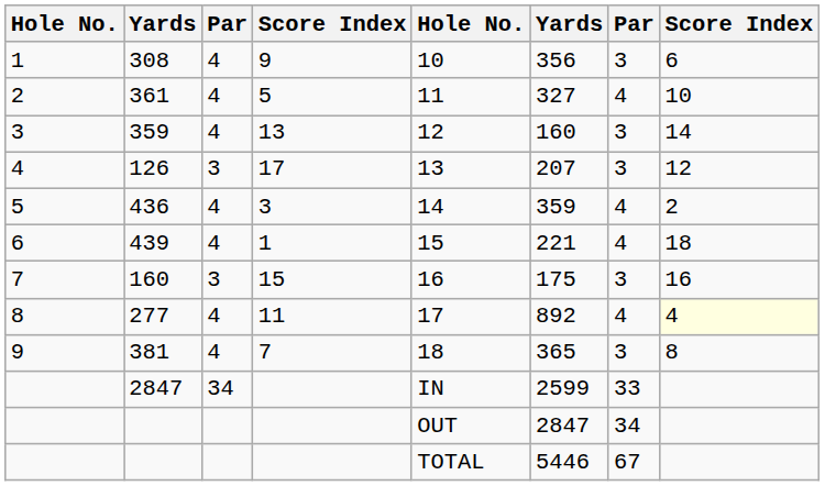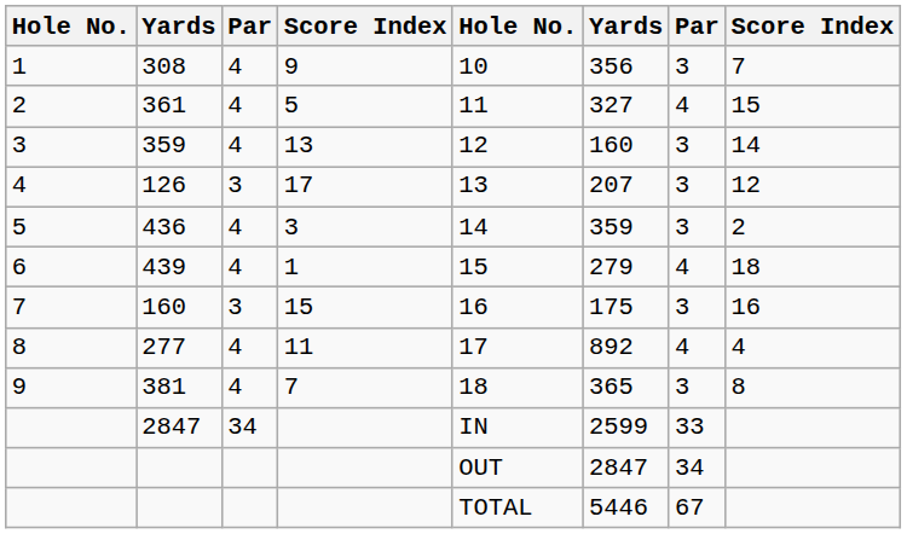 <table class="wikitable">
 <tr>
 <th>Hole No.</th>
 <th>Yards</th>
 <th>Par</th>
 <th>Score Index</th>
 <th>Hole No.</th>
 <th>Yards</th>
 <th>Par</th>
 <th>Score Index</th>
 </tr>
 <tr>
 <td>1</td>
 <td>308</td>
 <td>4</td>
 <td>9</td>
 <td>10</td>
 <td>356</td>
 <td>3</td>
-<td>6</td>
+<td>7</td>
 </tr>
 <tr>
 <td>2</td>
 <td>361</td>
 <td>4</td>
 <td>5</td>
 <td>11</td>
 <td>327</td>
 <td>4</td>
-<td>10</td>
+<td>15</td>
 </tr>
 <tr>
 <td>3</td>
 <td>359</td>
 <td>4</td>
 <td>13</td>
 <td>12</td>
 <td>160</td>
 <td>3</td>
 <td>14</td>
 </tr>
 <tr>
 <td>4</td>
 <td>126</td>
 <td>3</td>
 <td>17</td>
 <td>13</td>
 <td>207</td>
 <td>3</td>
 <td>12</td>
 </tr>
 <tr>
 <td>5</td>
 <td>436</td>
 <td>4</td>
 <td>3</td>
 <td>14</td>
 <td>359</td>
-<td>4</td>
+<td>3</td>
 <td>2</td>
 </tr>
 <tr>
 <td>6</td>
 <td>439</td>
 <td>4</td>
 <td>1</td>
 <td>15</td>
-<td>221</td>
+<td>279</td>
 <td>4</td>
 <td>18</td>
 </tr>
 <tr>
 <td>7</td>
 <td>160</td>
 <td>3</td>
 <td>15</td>
 <td>16</td>
 <td>175</td>
 <td>3</td>
 <td>16</td>
 </tr>
 <tr>
 <td>8</td>
 <td>277</td>
 <td>4</td>
 <td>11</td>
 <td>17</td>
 <td>892</td>
 <td>4</td>
-<td style="background: lightyellow;">4</td>
+<td>4</td>
 </tr>
 <tr>
 <td>9</td>
 <td>381</td>
 <td>4</td>
 <td>7</td>
 <td>18</td>
 <td>365</td>
 <td>3</td>
 <td>8</td>
 </tr>
 <tr>
 <td></td>
 <td>2847</td>
 <td>34</td>
 <td></td>
 <td>IN</td>
 <td>2599</td>
 <td>33</td>
 <td></td>
 </tr>
 <tr>
 <td></td>
 <td></td>
 <td></td>
 <td></td>
 <td>OUT</td>
 <td>2847</td>
 <td>34</td>
 <td></td>
 </tr>
 <tr>
 <td></td>
 <td></td>
 <td></td>
 <td></td>
 <td>TOTAL</td>
 <td>5446</td>
 <td>67</td>
 <td></td>
 </tr>
 </table>
